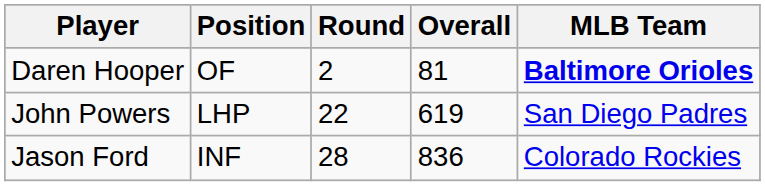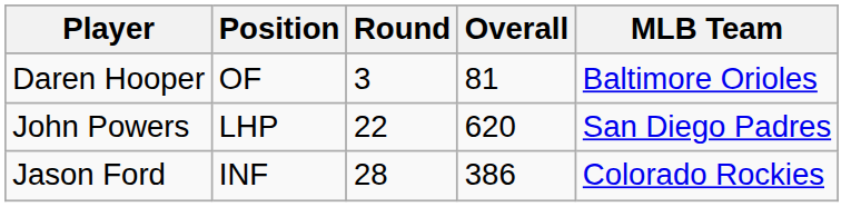 <table class="wikitable">
 <tr>
 <th>Player</th>
 <th>Position</th>
 <th>Round</th>
 <th>Overall</th>
 <th>MLB Team</th>
 </tr>
 <tr>
 <td>Daren Hooper</td>
 <td>OF</td>
-<td>2</td>
+<td>3</td>
 <td>81</td>
-<td><strong><a href='#'>Baltimore Orioles</a></strong></td>
+<td><a href='#'>Baltimore Orioles</a></td>
 </tr>
 <tr>
 <td>John Powers</td>
 <td>LHP</td>
 <td>22</td>
-<td>619</td>
+<td>620</td>
 <td><a href='#'>San Diego Padres</a></td>
 </tr>
 <tr>
 <td>Jason Ford</td>
 <td>INF</td>
 <td>28</td>
-<td>836</td>
+<td>386</td>
 <td><a href='#'>Colorado Rockies</a></td>
 </tr>
 </table>
